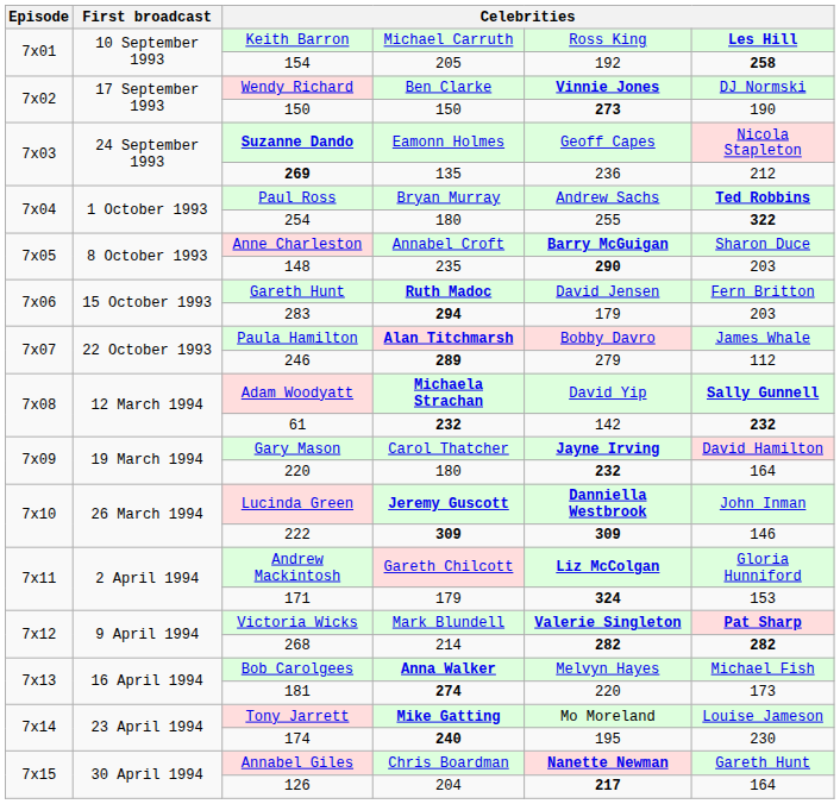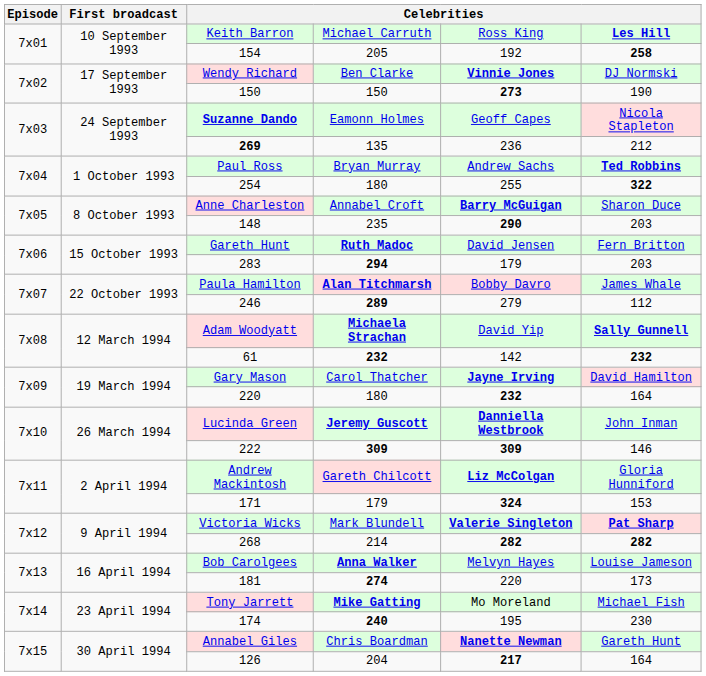 <table class="wikitable" width="750px" style="text-align:center;">
 <tr>
 <th width="8%">Episode</th>
 <th width="18%">First broadcast</th>
 <th colspan="4">Celebrities</th>
 </tr>
 <tr>
 <td rowspan="2">7x01</td>
 <td rowspan="2">10 September 1993</td>
 <td bgcolor="ddffdd"><a href='#'>Keith Barron</a></td>
 <td bgcolor="ddffdd"><a href='#'>Michael Carruth</a></td>
 <td bgcolor="ddffdd"><a href='#'>Ross King</a></td>
 <td bgcolor="ddffdd"><strong><a href='#'>Les Hill</a></strong></td>
 </tr>
 <tr>
 <td>154</td>
 <td>205</td>
 <td>192</td>
 <td><strong>258</strong></td>
 </tr>
 <tr>
 <td rowspan="2">7x02</td>
 <td rowspan="2">17 September 1993</td>
 <td bgcolor="ffdddd"><a href='#'>Wendy Richard</a></td>
 <td bgcolor="ddffdd"><a href='#'>Ben Clarke</a></td>
 <td bgcolor="ddffdd"><strong><a href='#'>Vinnie Jones</a></strong></td>
 <td bgcolor="ddffdd"><a href='#'>DJ Normski</a></td>
 </tr>
 <tr>
 <td>150</td>
 <td>150</td>
 <td><strong>273</strong></td>
 <td>190</td>
 </tr>
 <tr>
 <td rowspan="2">7x03</td>
 <td rowspan="2">24 September 1993</td>
 <td bgcolor="ddffdd"><strong><a href='#'>Suzanne Dando</a></strong></td>
 <td bgcolor="ddffdd"><a href='#'>Eamonn Holmes</a></td>
 <td bgcolor="ddffdd"><a href='#'>Geoff Capes</a></td>
 <td bgcolor="ffdddd"><a href='#'>Nicola Stapleton</a></td>
 </tr>
 <tr>
 <td><strong>269</strong></td>
 <td>135</td>
 <td>236</td>
 <td>212</td>
 </tr>
 <tr>
 <td rowspan="2">7x04</td>
 <td rowspan="2">1 October 1993</td>
 <td bgcolor="ddffdd"><a href='#'>Paul Ross</a></td>
 <td bgcolor="ddffdd"><a href='#'>Bryan Murray</a></td>
 <td bgcolor="ddffdd"><a href='#'>Andrew Sachs</a></td>
 <td bgcolor="ddffdd"><strong><a href='#'>Ted Robbins</a></strong></td>
 </tr>
 <tr>
 <td>254</td>
 <td>180</td>
 <td>255</td>
 <td><strong>322</strong></td>
 </tr>
 <tr>
 <td rowspan="2">7x05</td>
 <td rowspan="2">8 October 1993</td>
 <td bgcolor="ffdddd"><a href='#'>Anne Charleston</a></td>
 <td bgcolor="ddffdd"><a href='#'>Annabel Croft</a></td>
 <td bgcolor="ddffdd"><strong><a href='#'>Barry McGuigan</a></strong></td>
 <td bgcolor="ddffdd"><a href='#'>Sharon Duce</a></td>
 </tr>
 <tr>
 <td>148</td>
 <td>235</td>
 <td><strong>290</strong></td>
 <td>203</td>
 </tr>
 <tr>
 <td rowspan="2">7x06</td>
 <td rowspan="2">15 October 1993</td>
 <td bgcolor="ddffdd"><a href='#'>Gareth Hunt</a></td>
 <td bgcolor="ddffdd"><strong><a href='#'>Ruth Madoc</a></strong></td>
 <td bgcolor="ddffdd"><a href='#'>David Jensen</a></td>
 <td bgcolor="ddffdd"><a href='#'>Fern Britton</a></td>
 </tr>
 <tr>
 <td>283</td>
 <td><strong>294</strong></td>
 <td>179</td>
 <td>203</td>
 </tr>
 <tr>
 <td rowspan="2">7x07</td>
 <td rowspan="2">22 October 1993</td>
 <td bgcolor="ddffdd"><a href='#'>Paula Hamilton</a></td>
 <td bgcolor="ffdddd"><strong><a href='#'>Alan Titchmarsh</a></strong></td>
 <td bgcolor="ffdddd"><a href='#'>Bobby Davro</a></td>
 <td bgcolor="ddffdd"><a href='#'>James Whale</a></td>
 </tr>
 <tr>
 <td>246</td>
 <td><strong>289</strong></td>
 <td>279</td>
 <td>112</td>
 </tr>
 <tr>
 <td rowspan="2">7x08</td>
 <td rowspan="2">12 March 1994</td>
 <td bgcolor="ffdddd"><a href='#'>Adam Woodyatt</a></td>
 <td bgcolor="ddffdd"><strong><a href='#'>Michaela Strachan</a></strong></td>
 <td bgcolor="ddffdd"><a href='#'>David Yip</a></td>
 <td bgcolor="ddffdd"><strong><a href='#'>Sally Gunnell</a></strong></td>
 </tr>
 <tr>
 <td>61</td>
 <td><strong>232</strong></td>
 <td>142</td>
 <td><strong>232</strong></td>
 </tr>
 <tr>
 <td rowspan="2">7x09</td>
 <td rowspan="2">19 March 1994</td>
 <td bgcolor="ddffdd"><a href='#'>Gary Mason</a></td>
 <td bgcolor="ddffdd"><a href='#'>Carol Thatcher</a></td>
 <td bgcolor="ddffdd"><strong><a href='#'>Jayne Irving</a></strong></td>
 <td bgcolor="ffdddd"><a href='#'>David Hamilton</a></td>
 </tr>
 <tr>
 <td>220</td>
 <td>180</td>
 <td><strong>232</strong></td>
 <td>164</td>
 </tr>
 <tr>
 <td rowspan="2">7x10</td>
 <td rowspan="2">26 March 1994</td>
 <td bgcolor="ffdddd"><a href='#'>Lucinda Green</a></td>
 <td bgcolor="ddffdd"><strong><a href='#'>Jeremy Guscott</a></strong></td>
 <td bgcolor="ddffdd"><strong><a href='#'>Danniella Westbrook</a></strong></td>
 <td bgcolor="ddffdd"><a href='#'>John Inman</a></td>
 </tr>
 <tr>
 <td>222</td>
 <td><strong>309</strong></td>
 <td><strong>309</strong></td>
 <td>146</td>
 </tr>
 <tr>
 <td rowspan="2">7x11</td>
 <td rowspan="2">2 April 1994</td>
 <td bgcolor="ddffdd"><a href='#'>Andrew Mackintosh</a></td>
 <td bgcolor="ffdddd"><a href='#'>Gareth Chilcott</a></td>
 <td bgcolor="ddffdd"><strong><a href='#'>Liz McColgan</a></strong></td>
 <td bgcolor="ddffdd"><a href='#'>Gloria Hunniford</a></td>
 </tr>
 <tr>
 <td>171</td>
 <td>179</td>
 <td><strong>324</strong></td>
 <td>153</td>
 </tr>
 <tr>
 <td rowspan="2">7x12</td>
 <td rowspan="2">9 April 1994</td>
 <td bgcolor="ddffdd"><a href='#'>Victoria Wicks</a></td>
 <td bgcolor="ddffdd"><a href='#'>Mark Blundell</a></td>
 <td bgcolor="ddffdd"><strong><a href='#'>Valerie Singleton</a></strong></td>
 <td bgcolor="ffdddd"><strong><a href='#'>Pat Sharp</a></strong></td>
 </tr>
 <tr>
 <td>268</td>
 <td>214</td>
 <td><strong>282</strong></td>
 <td><strong>282</strong></td>
 </tr>
 <tr>
 <td rowspan="2">7x13</td>
 <td rowspan="2">16 April 1994</td>
 <td bgcolor="ddffdd"><a href='#'>Bob Carolgees</a></td>
 <td bgcolor="ddffdd"><strong><a href='#'>Anna Walker</a></strong></td>
 <td bgcolor="ddffdd"><a href='#'>Melvyn Hayes</a></td>
-<td bgcolor="ddffdd"><a href='#'>Michael Fish</a></td>
+<td bgcolor="ddffdd"><a href='#'>Louise Jameson</a></td>
 </tr>
 <tr>
 <td>181</td>
 <td><strong>274</strong></td>
 <td>220</td>
 <td>173</td>
 </tr>
 <tr>
 <td rowspan="2">7x14</td>
 <td rowspan="2">23 April 1994</td>
 <td bgcolor="ffdddd"><a href='#'>Tony Jarrett</a></td>
 <td bgcolor="ddffdd"><strong><a href='#'>Mike Gatting</a></strong></td>
 <td bgcolor="ddffdd">Mo Moreland</td>
-<td bgcolor="ddffdd"><a href='#'>Louise Jameson</a></td>
+<td bgcolor="ddffdd"><a href='#'>Michael Fish</a></td>
 </tr>
 <tr>
 <td>174</td>
 <td><strong>240</strong></td>
 <td>195</td>
 <td>230</td>
 </tr>
 <tr>
 <td rowspan="2">7x15</td>
 <td rowspan="2">30 April 1994</td>
 <td bgcolor="ffdddd"><a href='#'>Annabel Giles</a></td>
 <td bgcolor="ddffdd"><a href='#'>Chris Boardman</a></td>
 <td bgcolor="ffdddd"><strong><a href='#'>Nanette Newman</a></strong></td>
 <td bgcolor="ddffdd"><a href='#'>Gareth Hunt</a></td>
 </tr>
 <tr>
 <td>126</td>
 <td>204</td>
 <td><strong>217</strong></td>
 <td>164</td>
 </tr>
 </table>
